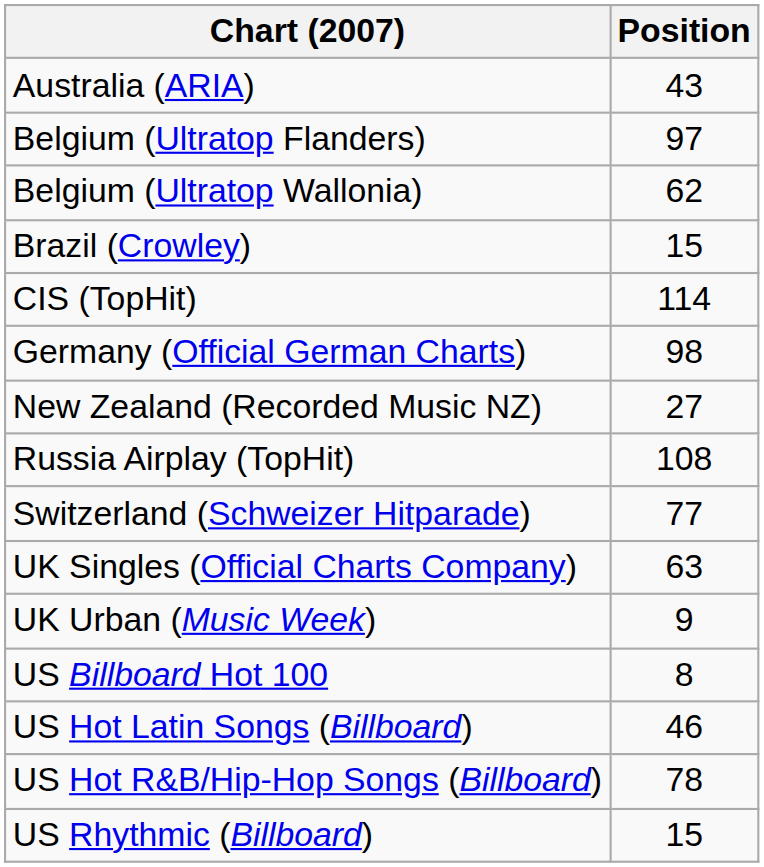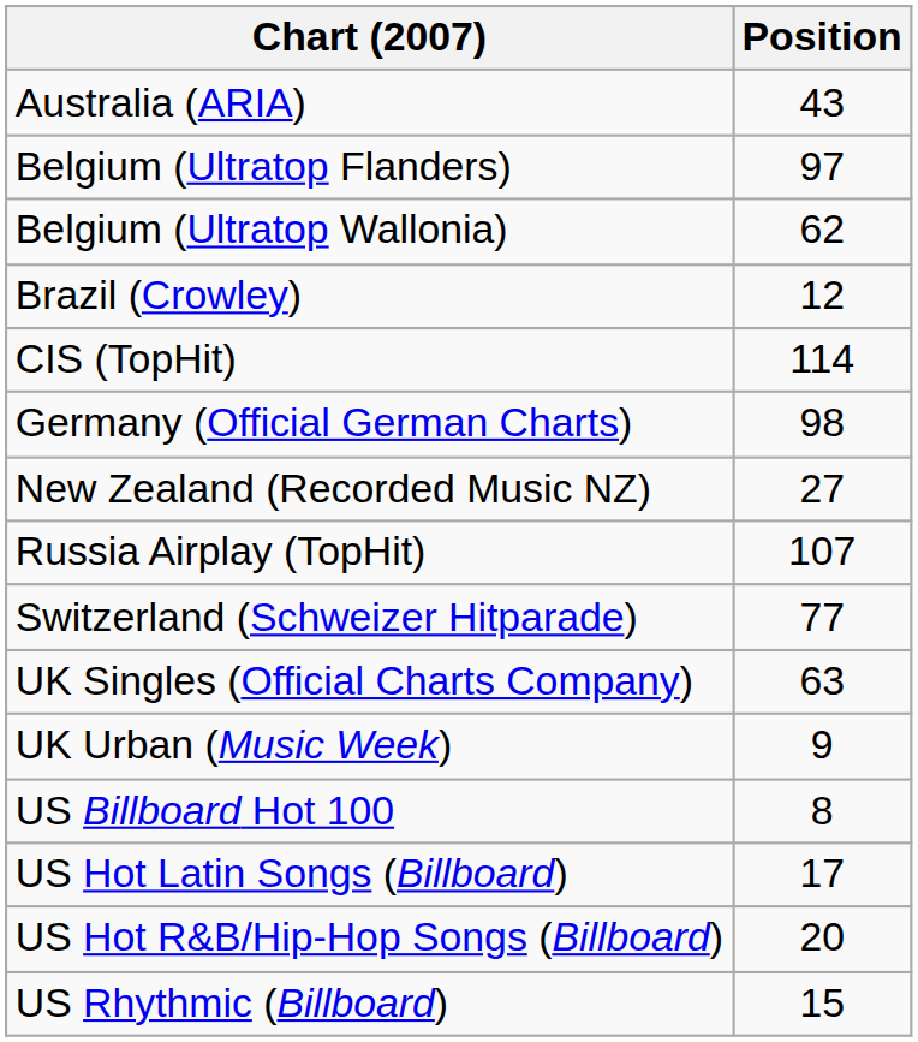 <table class="wikitable plainrowheaders sortable">
 <tr>
 <th>Chart (2007)</th>
 <th>Position</th>
 </tr>
 <tr>
 <td>Australia (<a href='#'>ARIA</a>)</td>
 <td style="text-align:center;">43</td>
 </tr>
 <tr>
 <td>Belgium (<a href='#'>Ultratop</a> Flanders)</td>
 <td style="text-align:center;">97</td>
 </tr>
 <tr>
 <td>Belgium (<a href='#'>Ultratop</a> Wallonia)</td>
 <td style="text-align:center;">62</td>
 </tr>
 <tr>
 <td>Brazil (<a href='#'>Crowley</a>)</td>
-<td style="text-align:center;">15</td>
+<td style="text-align:center;">12</td>
 </tr>
 <tr>
 <td>CIS (TopHit)</td>
 <td style="text-align:center;">114</td>
 </tr>
 <tr>
 <td>Germany (<a href='#'>Official German Charts</a>)</td>
 <td style="text-align:center;">98</td>
 </tr>
 <tr>
 <td>New Zealand (Recorded Music NZ)</td>
 <td align="center">27</td>
 </tr>
 <tr>
 <td>Russia Airplay (TopHit)</td>
-<td style="text-align:center;">108</td>
+<td style="text-align:center;">107</td>
 </tr>
 <tr>
 <td>Switzerland (<a href='#'>Schweizer Hitparade</a>)</td>
 <td style="text-align:center;">77</td>
 </tr>
 <tr>
 <td>UK Singles (<a href='#'>Official Charts Company</a>)</td>
 <td style="text-align:center;">63</td>
 </tr>
 <tr>
 <td>UK Urban (<em><a href='#'>Music Week</a></em>)</td>
 <td align="center">9</td>
 </tr>
 <tr>
 <td>US <a href='#'><em>Billboard</em> Hot 100</a></td>
 <td style="text-align:center;">8</td>
 </tr>
 <tr>
 <td>US <a href='#'>Hot Latin Songs</a> (<em><a href='#'>Billboard</a></em>)</td>
-<td style="text-align:center;">46</td>
+<td style="text-align:center;">17</td>
 </tr>
 <tr>
 <td>US <a href='#'>Hot R&B/Hip-Hop Songs</a> (<em><a href='#'>Billboard</a></em>)</td>
-<td style="text-align:center;">78</td>
+<td style="text-align:center;">20</td>
 </tr>
 <tr>
 <td>US <a href='#'>Rhythmic</a> (<em><a href='#'>Billboard</a></em>)</td>
 <td style="text-align:center;">15</td>
 </tr>
 </table>
